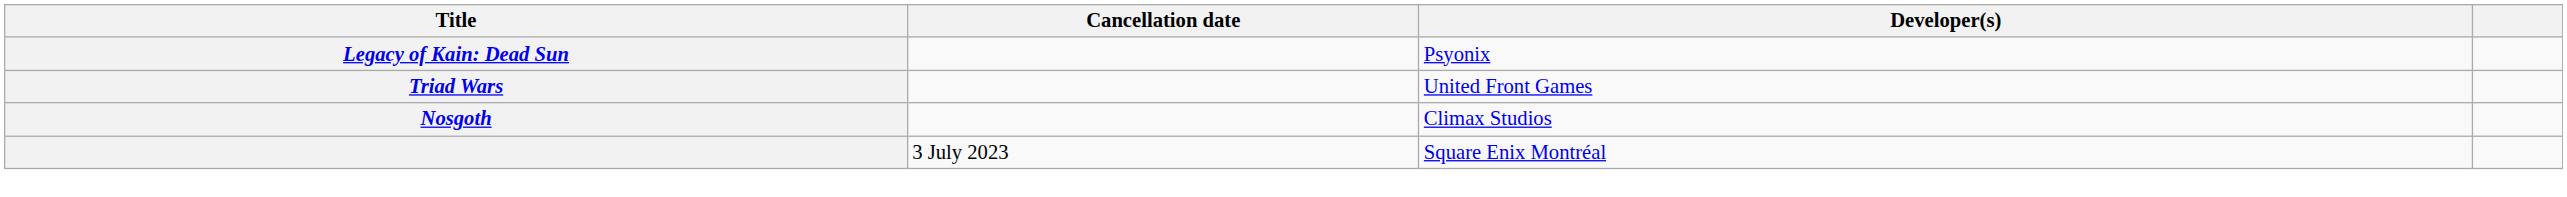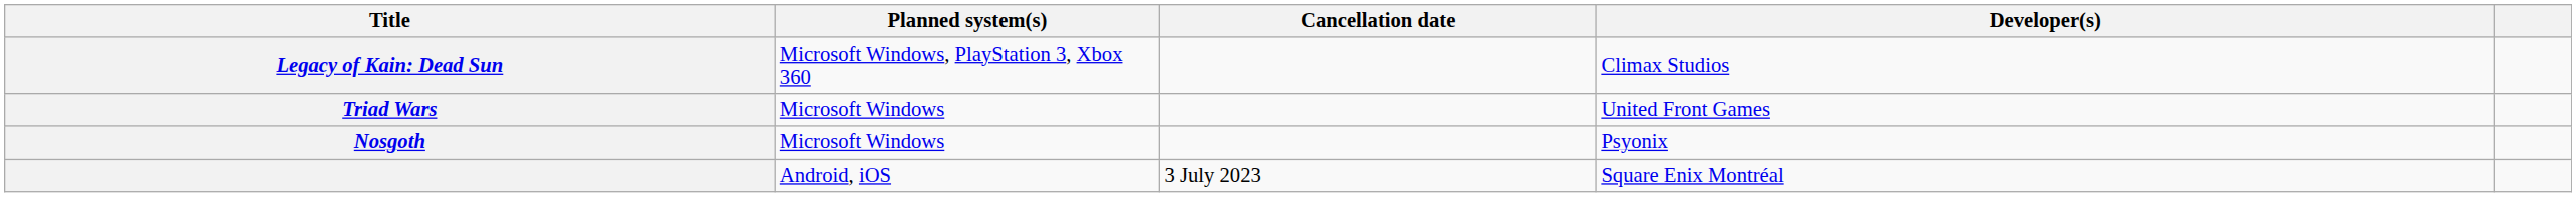 <table class="wikitable sortable" style="width: 100%">
 <tr>
 <th style="width:30%" scope="col">Title</th>
+<th style="width:15%" scope="col">Planned system(s)</th>
 <th style="width:17%" scope="col">Cancellation date</th>
 <th style="width:35%" scope="col">Developer(s)</th>
 <th style="width:3%" scope="col" class="unsortable"></th>
 </tr>
 <tr>
 <th scope="row"><em><a href='#'>Legacy of Kain: Dead Sun</a></em></th>
+<td><a href='#'>Microsoft Windows</a>, <a href='#'>PlayStation 3</a>, <a href='#'>Xbox 360</a></td>
 <td></td>
-<td><a href='#'>Psyonix</a></td>
+<td><a href='#'>Climax Studios</a></td>
 <td style="text-align:center"></td>
 </tr>
 <tr>
 <th scope="row"><em><a href='#'>Triad Wars</a></em></th>
+<td><a href='#'>Microsoft Windows</a></td>
 <td></td>
 <td><a href='#'>United Front Games</a></td>
 <td style="text-align:center"></td>
 </tr>
 <tr>
 <th scope="row"><em><a href='#'>Nosgoth</a></em></th>
+<td><a href='#'>Microsoft Windows</a></td>
 <td></td>
-<td><a href='#'>Climax Studios</a></td>
+<td><a href='#'>Psyonix</a></td>
 <td style="text-align:center"></td>
 </tr>
 <tr>
 <th></th>
+<td><a href='#'>Android</a>, <a href='#'>iOS</a></td>
 <td>3 July 2023</td>
 <td><a href='#'>Square Enix Montréal</a></td>
 <td></td>
 </tr>
 </table>
